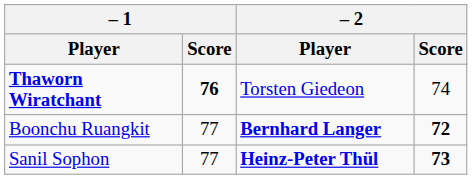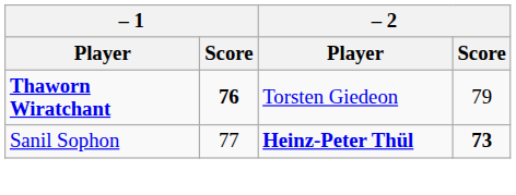 <table class=wikitable>
 <tr>
 <th colspan=2> – 1</th>
 <th colspan=2> – 2</th>
 </tr>
 <tr>
 <th width=145>Player</th>
 <th>Score</th>
 <th width=145>Player</th>
 <th>Score</th>
 </tr>
 <tr>
 <td><strong><a href='#'>Thaworn Wiratchant</a></strong></td>
 <td align=center><strong>76</strong></td>
 <td><a href='#'>Torsten Giedeon</a></td>
-<td align=center>74</td>
-</tr>
-<tr>
-<td><a href='#'>Boonchu Ruangkit</a></td>
-<td align=center>77</td>
-<td><strong><a href='#'>Bernhard Langer</a></strong></td>
-<td align=center><strong>72</strong></td>
+<td align=center>79</td>
 </tr>
 <tr>
 <td><a href='#'>Sanil Sophon</a></td>
 <td align=center>77</td>
 <td><strong><a href='#'>Heinz-Peter Thül</a></strong></td>
 <td align=center><strong>73</strong></td>
 </tr>
 </table>
